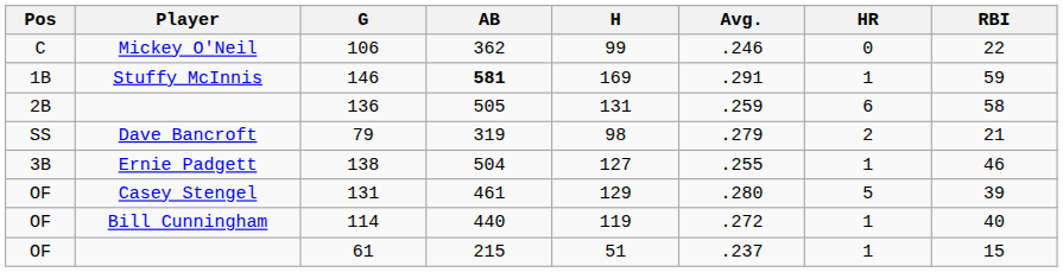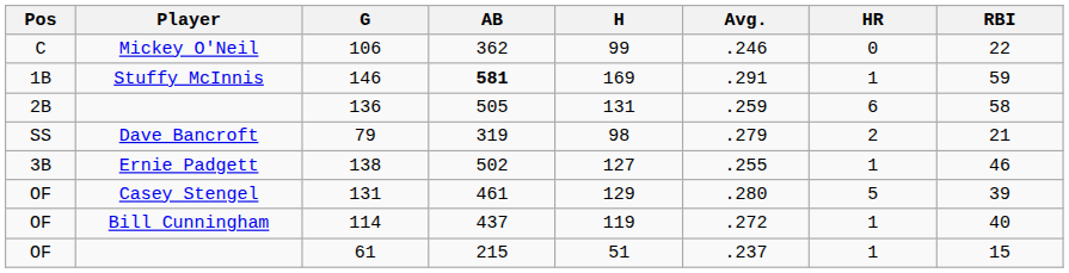 <table class="wikitable sortable">
 <tr>
 <th bgcolor="#DDDDFF" width="5%">Pos</th>
 <th bgcolor="#DDDDFF" width="16%">Player</th>
 <th bgcolor="#DDDDFF" width="9%">G</th>
 <th bgcolor="#DDDDFF" width="9%">AB</th>
 <th bgcolor="#DDDDFF" width="9%">H</th>
 <th bgcolor="#DDDDFF" width="9%">Avg.</th>
 <th bgcolor="#DDDDFF" width="9%">HR</th>
 <th bgcolor="#DDDDFF" width="9%">RBI</th>
 </tr>
 <tr align="center">
 <td>C</td>
 <td><a href='#'>Mickey O'Neil</a></td>
 <td>106</td>
 <td>362</td>
 <td>99</td>
 <td>.246</td>
 <td>0</td>
 <td>22</td>
 </tr>
 <tr align=center>
 <td>1B</td>
 <td><a href='#'>Stuffy McInnis</a></td>
 <td>146</td>
 <td><strong>581</strong></td>
 <td>169</td>
 <td>.291</td>
 <td>1</td>
 <td>59</td>
 </tr>
 <tr align=center>
 <td>2B</td>
 <td></td>
 <td>136</td>
 <td>505</td>
 <td>131</td>
 <td>.259</td>
 <td>6</td>
 <td>58</td>
 </tr>
 <tr align="center">
 <td>SS</td>
 <td><a href='#'>Dave Bancroft</a></td>
 <td>79</td>
 <td>319</td>
 <td>98</td>
 <td>.279</td>
 <td>2</td>
 <td>21</td>
 </tr>
 <tr align="center">
 <td>3B</td>
 <td><a href='#'>Ernie Padgett</a></td>
 <td>138</td>
-<td>504</td>
+<td>502</td>
 <td>127</td>
 <td>.255</td>
 <td>1</td>
 <td>46</td>
 </tr>
 <tr align=center>
 <td>OF</td>
 <td><a href='#'>Casey Stengel</a></td>
 <td>131</td>
 <td>461</td>
 <td>129</td>
 <td>.280</td>
 <td>5</td>
 <td>39</td>
 </tr>
 <tr align=center>
 <td>OF</td>
 <td><a href='#'>Bill Cunningham</a></td>
 <td>114</td>
-<td>440</td>
+<td>437</td>
 <td>119</td>
 <td>.272</td>
 <td>1</td>
 <td>40</td>
 </tr>
 <tr align=center>
 <td>OF</td>
 <td></td>
 <td>61</td>
 <td>215</td>
 <td>51</td>
 <td>.237</td>
 <td>1</td>
 <td>15</td>
 </tr>
 </table>
